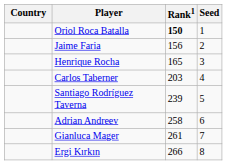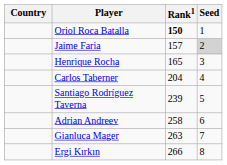 <table class="sortable wikitable">
 <tr>
 <th width="70">Country</th>
 <th width="175">Player</th>
 <th>Rank<sup>1</sup></th>
 <th>Seed</th>
 </tr>
 <tr>
 <td></td>
 <td><a href='#'>Oriol Roca Batalla</a></td>
 <td><strong>150</strong></td>
 <td>1</td>
 </tr>
 <tr>
 <td></td>
 <td><a href='#'>Jaime Faria</a></td>
-<td>156</td>
-<td>2</td>
+<td>157</td>
+<td style="background: lightgrey;">2</td>
 </tr>
 <tr>
 <td></td>
 <td><a href='#'>Henrique Rocha</a></td>
 <td>165</td>
 <td>3</td>
 </tr>
 <tr>
 <td></td>
 <td><a href='#'>Carlos Taberner</a></td>
-<td>203</td>
+<td>204</td>
 <td>4</td>
 </tr>
 <tr>
 <td></td>
 <td><a href='#'>Santiago Rodríguez Taverna</a></td>
 <td>239</td>
 <td>5</td>
 </tr>
 <tr>
 <td></td>
 <td><a href='#'>Adrian Andreev</a></td>
 <td>258</td>
 <td>6</td>
 </tr>
 <tr>
 <td></td>
 <td><a href='#'>Gianluca Mager</a></td>
-<td>261</td>
+<td>263</td>
 <td>7</td>
 </tr>
 <tr>
 <td></td>
 <td><a href='#'>Ergi Kırkın</a></td>
 <td>266</td>
 <td>8</td>
 </tr>
 </table>
